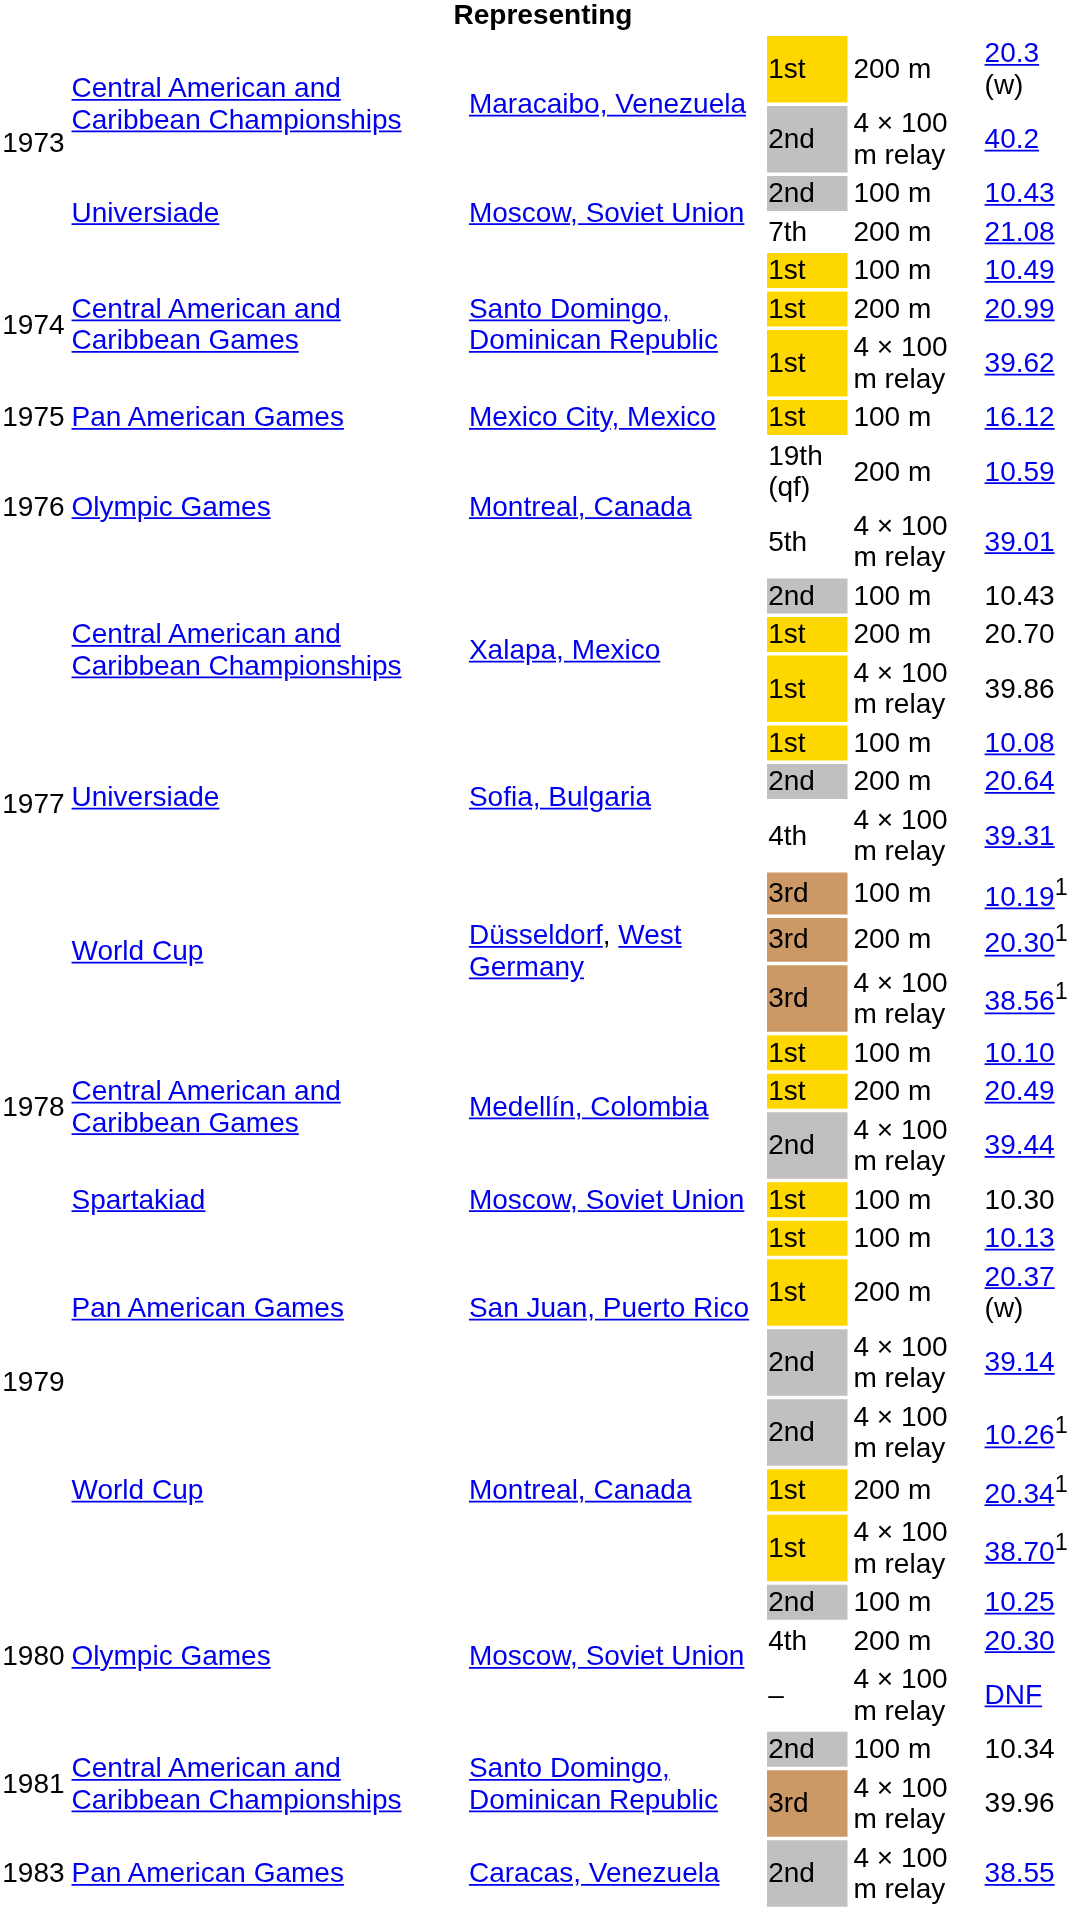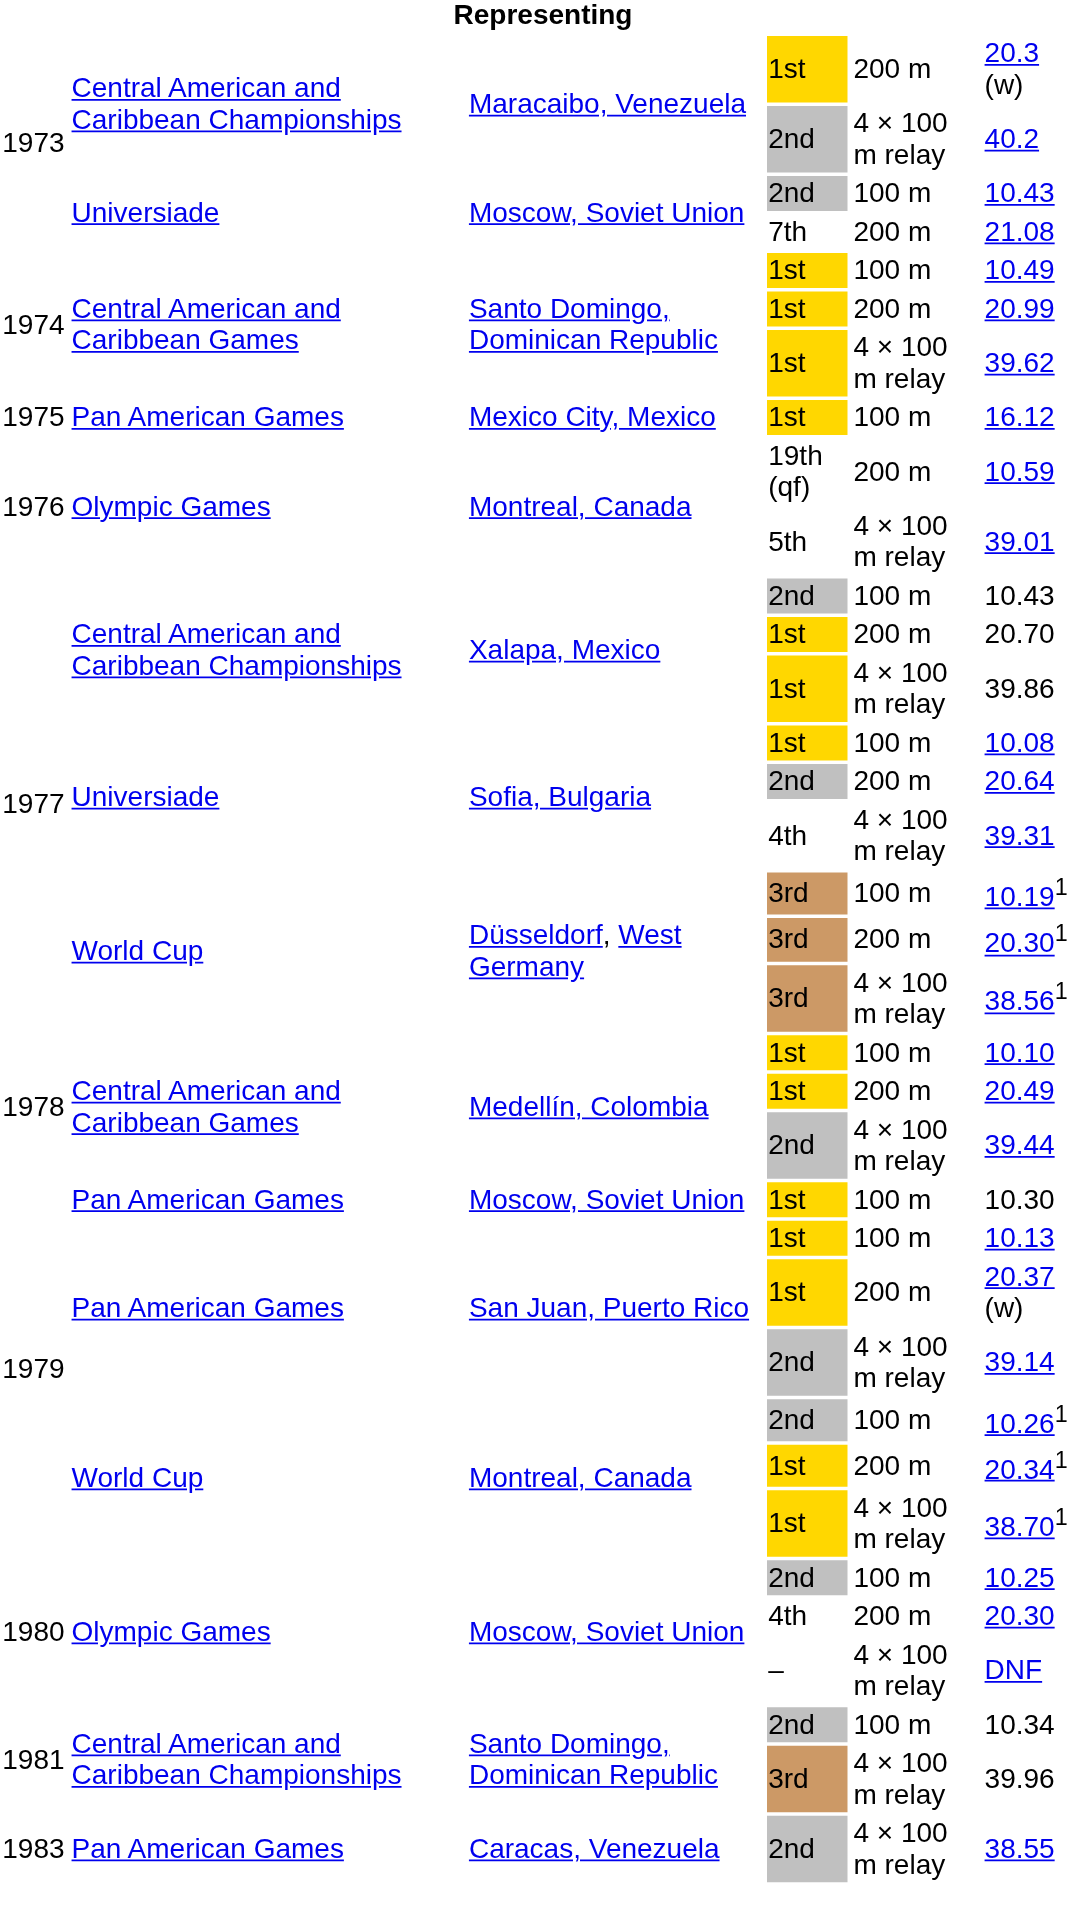 <table>
 <tr>
 <th colspan="6">Representing </th>
 </tr>
 <tr>
 <td rowspan=4>1973</td>
 <td rowspan=2><a href='#'>Central American and Caribbean Championships</a></td>
 <td rowspan=2><a href='#'>Maracaibo, Venezuela</a></td>
 <td bgcolor=gold>1st</td>
 <td>200 m</td>
 <td><a href='#'>20.3</a> (w)</td>
 </tr>
 <tr>
 <td bgcolor=silver>2nd</td>
 <td>4 × 100 m relay</td>
 <td><a href='#'>40.2</a></td>
 </tr>
 <tr>
 <td rowspan=2><a href='#'>Universiade</a></td>
 <td rowspan=2><a href='#'>Moscow, Soviet Union</a></td>
 <td bgcolor=silver>2nd</td>
 <td>100 m</td>
 <td><a href='#'>10.43</a></td>
 </tr>
 <tr>
 <td>7th</td>
 <td>200 m</td>
 <td><a href='#'>21.08</a></td>
 </tr>
 <tr>
 <td rowspan=3>1974</td>
 <td rowspan=3><a href='#'>Central American and Caribbean Games</a></td>
 <td rowspan=3><a href='#'>Santo Domingo, Dominican Republic</a></td>
 <td bgcolor=gold>1st</td>
 <td>100 m</td>
 <td><a href='#'>10.49</a></td>
 </tr>
 <tr>
 <td bgcolor=gold>1st</td>
 <td>200 m</td>
 <td><a href='#'>20.99</a></td>
 </tr>
 <tr>
 <td bgcolor=gold>1st</td>
 <td>4 × 100 m relay</td>
 <td><a href='#'>39.62</a></td>
 </tr>
 <tr>
 <td>1975</td>
 <td><a href='#'>Pan American Games</a></td>
 <td><a href='#'>Mexico City, Mexico</a></td>
 <td bgcolor=gold>1st</td>
 <td>100 m</td>
 <td><a href='#'>16.12</a></td>
 </tr>
 <tr>
 <td rowspan=2>1976</td>
 <td rowspan=2><a href='#'>Olympic Games</a></td>
 <td rowspan=2><a href='#'>Montreal, Canada</a></td>
 <td>19th (qf)</td>
 <td>200 m</td>
 <td><a href='#'>10.59</a></td>
 </tr>
 <tr>
 <td>5th</td>
 <td>4 × 100 m relay</td>
 <td><a href='#'>39.01</a></td>
 </tr>
 <tr>
 <td rowspan=9>1977</td>
 <td rowspan=3><a href='#'>Central American and Caribbean Championships</a></td>
 <td rowspan=3><a href='#'>Xalapa, Mexico</a></td>
 <td bgcolor=silver>2nd</td>
 <td>100 m</td>
 <td>10.43</td>
 </tr>
 <tr>
 <td bgcolor=gold>1st</td>
 <td>200 m</td>
 <td>20.70</td>
 </tr>
 <tr>
 <td bgcolor=gold>1st</td>
 <td>4 × 100 m relay</td>
 <td>39.86</td>
 </tr>
 <tr>
 <td rowspan=3><a href='#'>Universiade</a></td>
 <td rowspan=3><a href='#'>Sofia, Bulgaria</a></td>
 <td bgcolor=gold>1st</td>
 <td>100 m</td>
 <td><a href='#'>10.08</a></td>
 </tr>
 <tr>
 <td bgcolor=silver>2nd</td>
 <td>200 m</td>
 <td><a href='#'>20.64</a></td>
 </tr>
 <tr>
 <td>4th</td>
 <td>4 × 100 m relay</td>
 <td><a href='#'>39.31</a></td>
 </tr>
 <tr>
 <td rowspan=3><a href='#'>World Cup</a></td>
 <td rowspan=3><a href='#'>Düsseldorf</a>, <a href='#'>West Germany</a></td>
 <td bgcolor=cc9966>3rd</td>
 <td>100 m</td>
 <td><a href='#'>10.19</a><sup>1</sup></td>
 </tr>
 <tr>
 <td bgcolor=cc9966>3rd</td>
 <td>200 m</td>
 <td><a href='#'>20.30</a><sup>1</sup></td>
 </tr>
 <tr>
 <td bgcolor=cc9966>3rd</td>
 <td>4 × 100 m relay</td>
 <td><a href='#'>38.56</a><sup>1</sup></td>
 </tr>
 <tr>
 <td rowspan=3>1978</td>
 <td rowspan=3><a href='#'>Central American and Caribbean Games</a></td>
 <td rowspan=3><a href='#'>Medellín, Colombia</a></td>
 <td bgcolor=gold>1st</td>
 <td>100 m</td>
 <td><a href='#'>10.10</a></td>
 </tr>
 <tr>
 <td bgcolor=gold>1st</td>
 <td>200 m</td>
 <td><a href='#'>20.49</a></td>
 </tr>
 <tr>
 <td bgcolor=silver>2nd</td>
 <td>4 × 100 m relay</td>
 <td><a href='#'>39.44</a></td>
 </tr>
 <tr>
 <td rowspan=7>1979</td>
-<td><a href='#'>Spartakiad</a></td>
+<td><a href='#'>Pan American Games</a></td>
 <td><a href='#'>Moscow, Soviet Union</a></td>
 <td bgcolor=gold>1st</td>
 <td>100 m</td>
 <td>10.30</td>
 </tr>
 <tr>
 <td rowspan=3><a href='#'>Pan American Games</a></td>
 <td rowspan=3><a href='#'>San Juan, Puerto Rico</a></td>
 <td bgcolor=gold>1st</td>
 <td>100 m</td>
 <td><a href='#'>10.13</a></td>
 </tr>
 <tr>
 <td bgcolor=gold>1st</td>
 <td>200 m</td>
 <td><a href='#'>20.37</a> (w)</td>
 </tr>
 <tr>
 <td bgcolor=silver>2nd</td>
 <td>4 × 100 m relay</td>
 <td><a href='#'>39.14</a></td>
 </tr>
 <tr>
 <td rowspan=3><a href='#'>World Cup</a></td>
 <td rowspan=3><a href='#'>Montreal, Canada</a></td>
 <td bgcolor=silver>2nd</td>
-<td>4 × 100 m relay</td>
+<td>100 m</td>
 <td><a href='#'>10.26</a><sup>1</sup></td>
 </tr>
 <tr>
 <td bgcolor=gold>1st</td>
 <td>200 m</td>
 <td><a href='#'>20.34</a><sup>1</sup></td>
 </tr>
 <tr>
 <td bgcolor=gold>1st</td>
 <td>4 × 100 m relay</td>
 <td><a href='#'>38.70</a><sup>1</sup></td>
 </tr>
 <tr>
 <td rowspan=3>1980</td>
 <td rowspan=3><a href='#'>Olympic Games</a></td>
 <td rowspan=3><a href='#'>Moscow, Soviet Union</a></td>
 <td bgcolor=silver>2nd</td>
 <td>100 m</td>
 <td><a href='#'>10.25</a></td>
 </tr>
 <tr>
 <td>4th</td>
 <td>200 m</td>
 <td><a href='#'>20.30</a></td>
 </tr>
 <tr>
 <td>–</td>
 <td>4 × 100 m relay</td>
 <td><a href='#'>DNF</a></td>
 </tr>
 <tr>
 <td rowspan=2>1981</td>
 <td rowspan=2><a href='#'>Central American and Caribbean Championships</a></td>
 <td rowspan=2><a href='#'>Santo Domingo, Dominican Republic</a></td>
 <td bgcolor=silver>2nd</td>
 <td>100 m</td>
 <td>10.34</td>
 </tr>
 <tr>
 <td bgcolor=cc9966>3rd</td>
 <td>4 × 100 m relay</td>
 <td>39.96</td>
 </tr>
 <tr>
 <td>1983</td>
 <td><a href='#'>Pan American Games</a></td>
 <td><a href='#'>Caracas, Venezuela</a></td>
 <td bgcolor=silver>2nd</td>
 <td>4 × 100 m relay</td>
 <td><a href='#'>38.55</a></td>
 </tr>
 </table>
